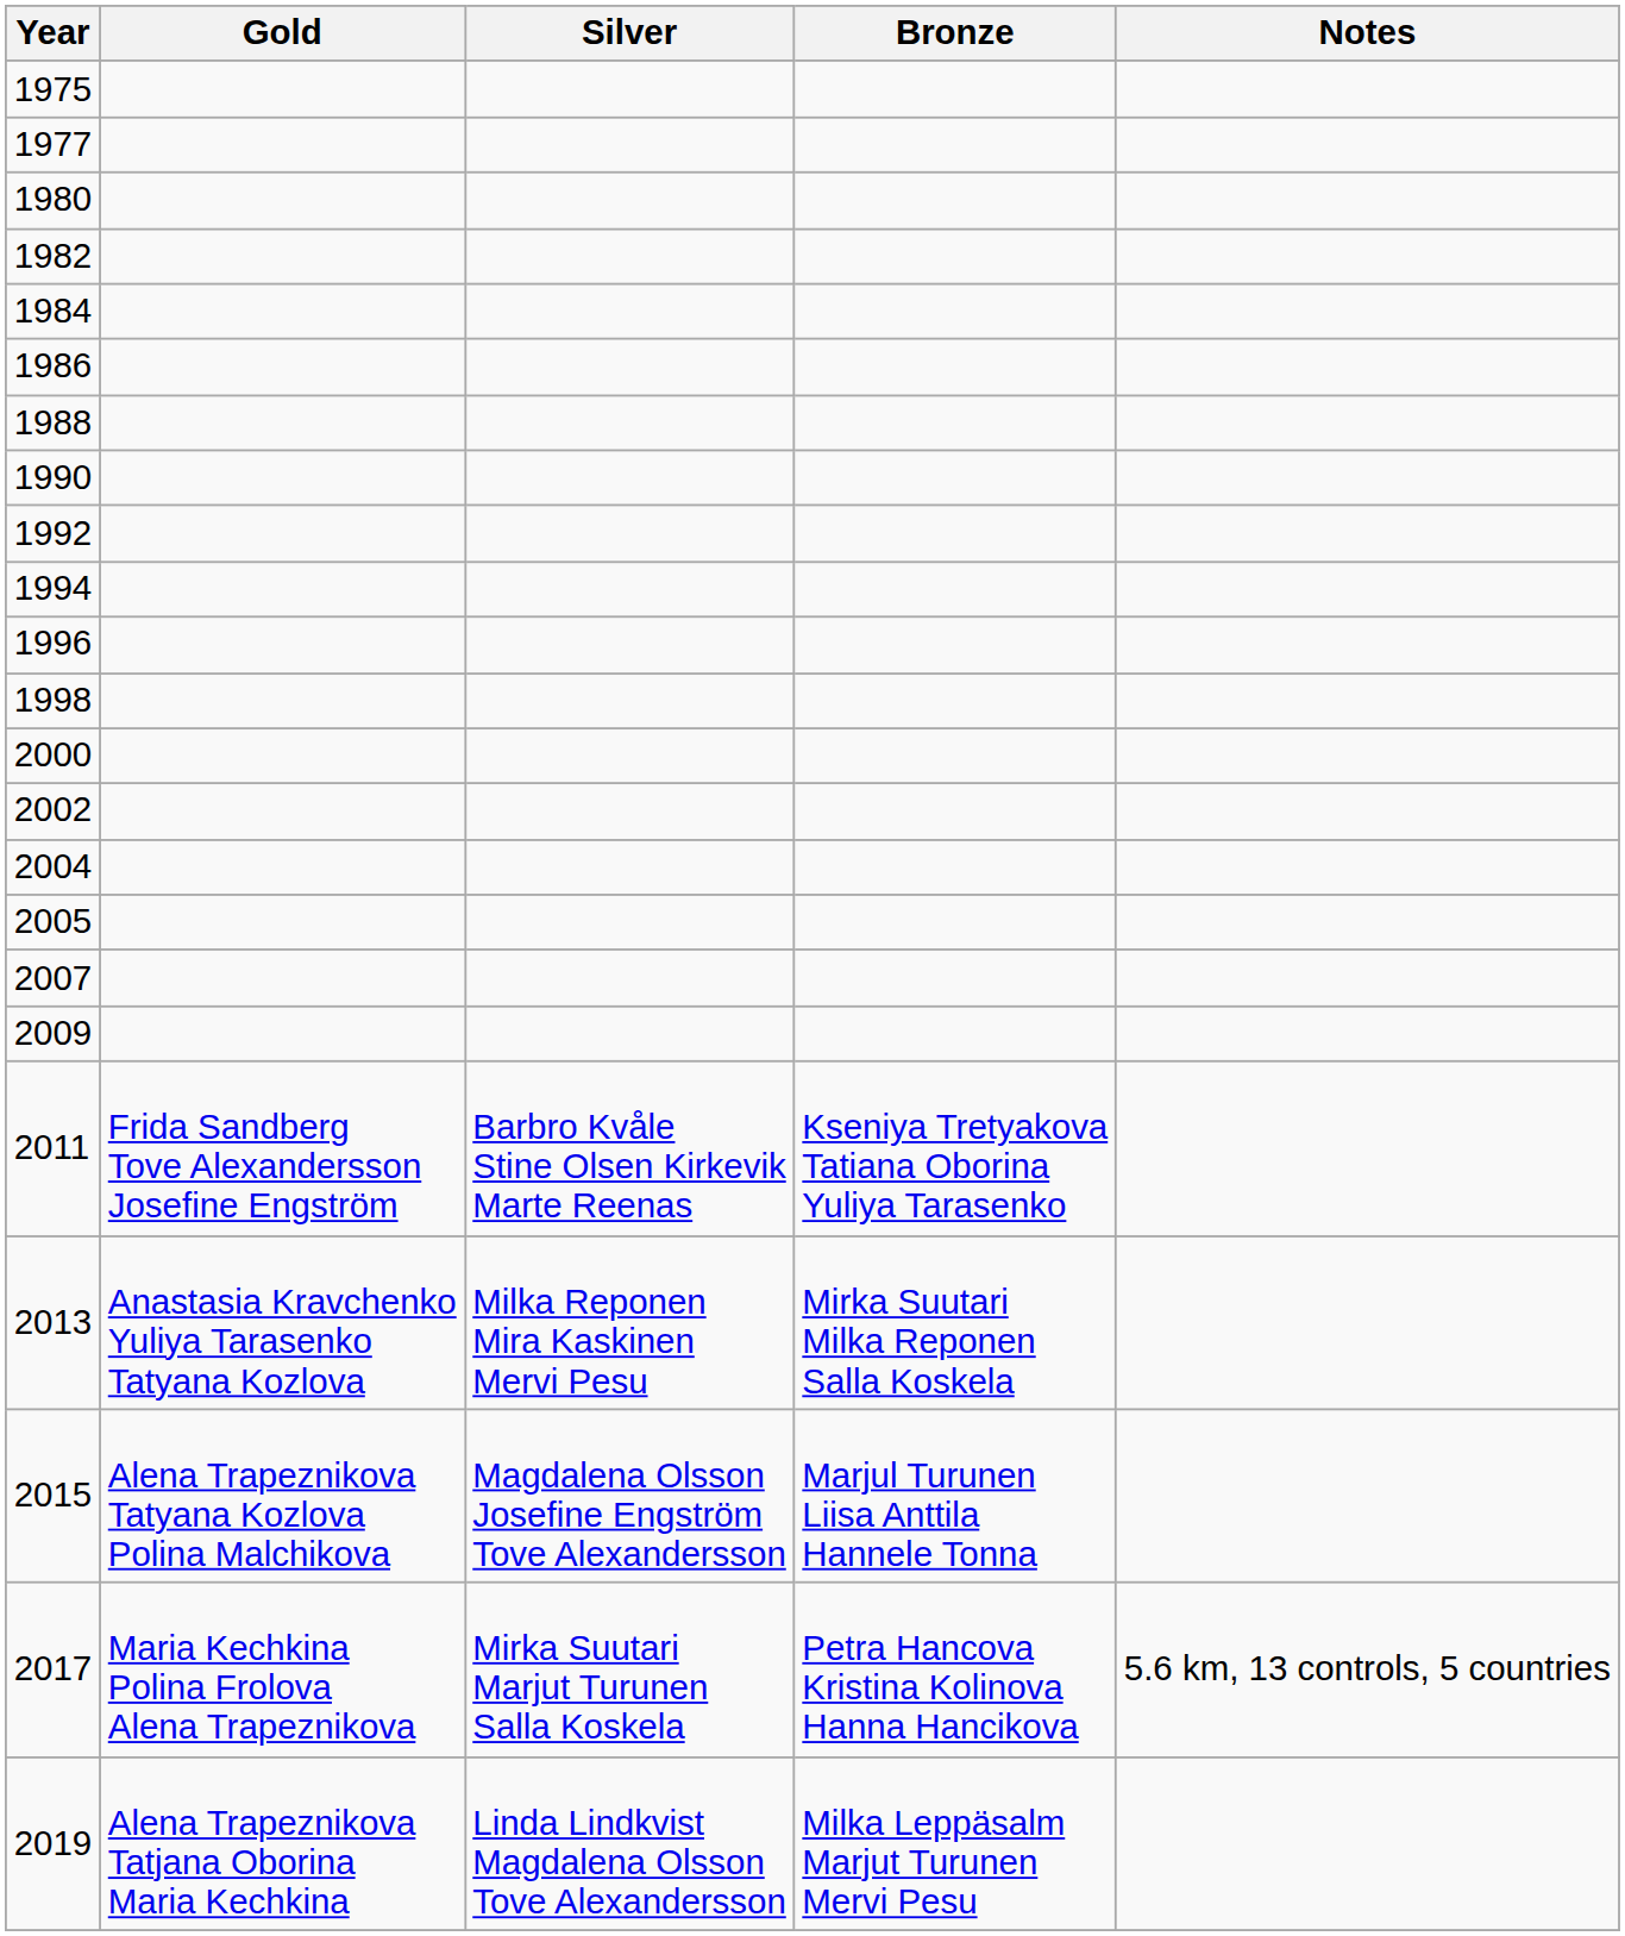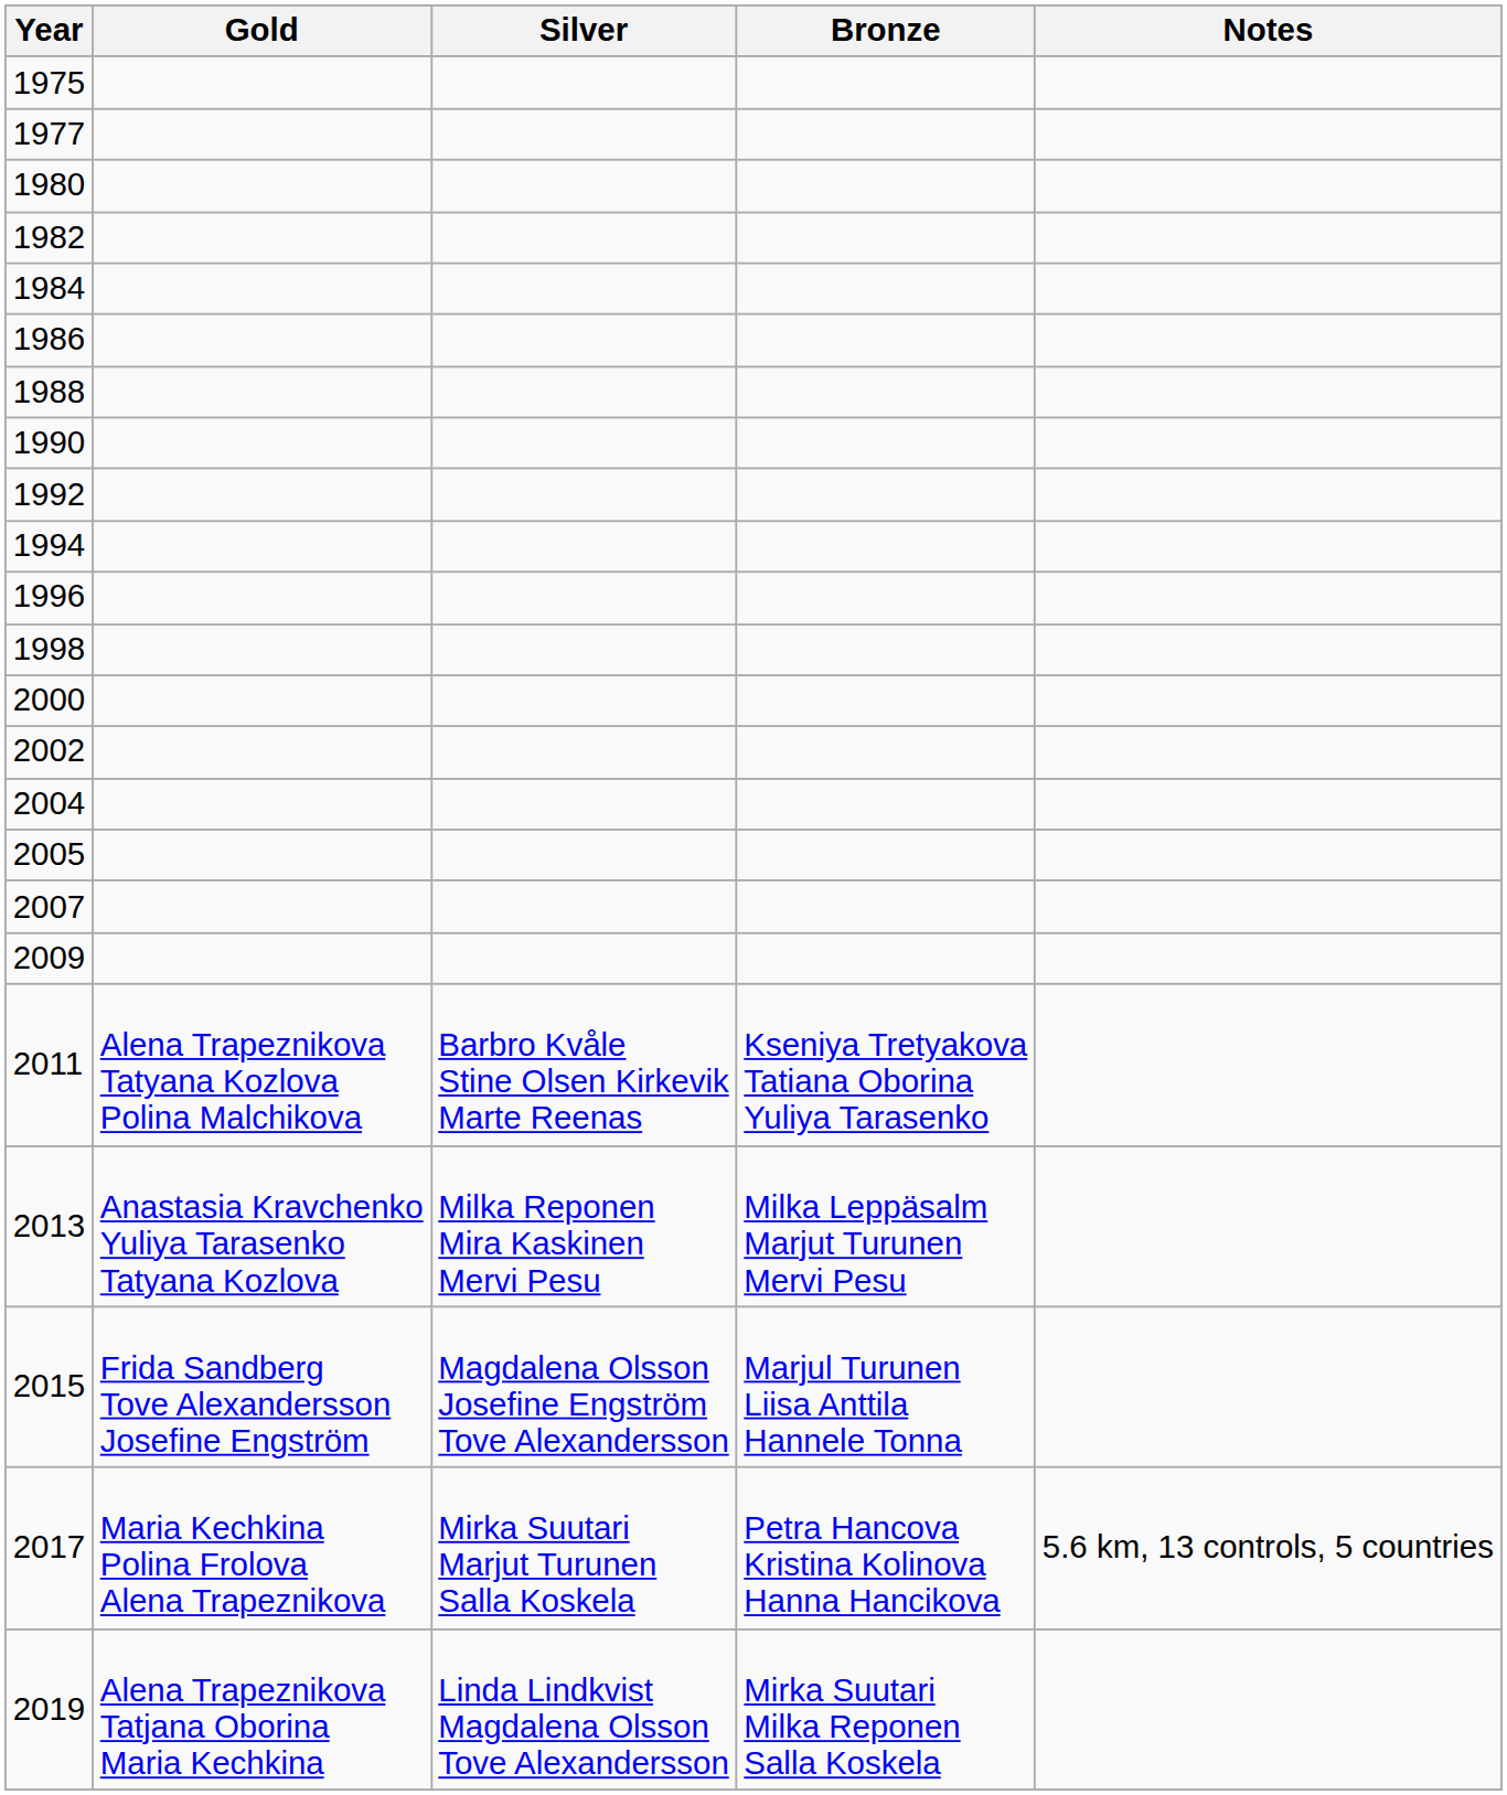 <table class="wikitable">
 <tr>
 <th>Year</th>
 <th>Gold</th>
 <th>Silver</th>
 <th>Bronze</th>
 <th>Notes</th>
 </tr>
 <tr>
 <td>1975</td>
 <td></td>
 <td></td>
 <td></td>
 <td></td>
 </tr>
 <tr>
 <td>1977</td>
 <td></td>
 <td></td>
 <td></td>
 <td></td>
 </tr>
 <tr>
 <td>1980</td>
 <td></td>
 <td></td>
 <td></td>
 <td></td>
 </tr>
 <tr>
 <td>1982</td>
 <td></td>
 <td></td>
 <td></td>
 <td></td>
 </tr>
 <tr>
 <td>1984</td>
 <td></td>
 <td></td>
 <td></td>
 <td></td>
 </tr>
 <tr>
 <td>1986</td>
 <td></td>
 <td></td>
 <td></td>
 <td></td>
 </tr>
 <tr>
 <td>1988</td>
 <td></td>
 <td></td>
 <td></td>
 <td></td>
 </tr>
 <tr>
 <td>1990</td>
 <td></td>
 <td></td>
 <td></td>
 <td></td>
 </tr>
 <tr>
 <td>1992</td>
 <td></td>
 <td></td>
 <td></td>
 <td></td>
 </tr>
 <tr>
 <td>1994</td>
 <td></td>
 <td></td>
 <td></td>
 <td></td>
 </tr>
 <tr>
 <td>1996</td>
 <td></td>
 <td></td>
 <td></td>
 <td></td>
 </tr>
 <tr>
 <td>1998</td>
 <td></td>
 <td></td>
 <td></td>
 <td></td>
 </tr>
 <tr>
 <td>2000</td>
 <td></td>
 <td></td>
 <td></td>
 <td></td>
 </tr>
 <tr>
 <td>2002</td>
 <td></td>
 <td></td>
 <td></td>
 <td></td>
 </tr>
 <tr>
 <td>2004</td>
 <td></td>
 <td></td>
 <td></td>
 <td></td>
 </tr>
 <tr>
 <td>2005</td>
 <td></td>
 <td></td>
 <td></td>
 <td></td>
 </tr>
 <tr>
 <td>2007</td>
 <td></td>
 <td></td>
 <td></td>
 <td></td>
 </tr>
 <tr>
 <td>2009</td>
 <td></td>
 <td></td>
 <td></td>
 <td></td>
 </tr>
 <tr>
 <td>2011</td>
-<td><br> <a href='#'>Frida Sandberg</a><br> <a href='#'>Tove Alexandersson</a><br> <a href='#'>Josefine Engström</a></td>
+<td><br> <a href='#'>Alena Trapeznikova</a><br> <a href='#'>Tatyana Kozlova</a><br> <a href='#'>Polina Malchikova</a></td>
 <td><br> <a href='#'>Barbro Kvåle</a><br> <a href='#'>Stine Olsen Kirkevik</a><br> <a href='#'>Marte Reenas</a></td>
 <td><br> <a href='#'>Kseniya Tretyakova</a><br> <a href='#'>Tatiana Oborina</a><br> <a href='#'>Yuliya Tarasenko</a></td>
 <td></td>
 </tr>
 <tr>
 <td>2013</td>
 <td><br> <a href='#'>Anastasia Kravchenko</a><br> <a href='#'>Yuliya Tarasenko</a><br> <a href='#'>Tatyana Kozlova</a></td>
 <td><br> <a href='#'>Milka Reponen</a><br> <a href='#'>Mira Kaskinen</a><br> <a href='#'>Mervi Pesu</a></td>
-<td><br> <a href='#'>Mirka Suutari</a><br> <a href='#'>Milka Reponen</a><br> <a href='#'>Salla Koskela</a></td>
+<td><br> <a href='#'>Milka Leppäsalm</a><br> <a href='#'>Marjut Turunen</a><br> <a href='#'>Mervi Pesu</a></td>
 <td></td>
 </tr>
 <tr>
 <td>2015 </td>
-<td><br> <a href='#'>Alena Trapeznikova</a><br> <a href='#'>Tatyana Kozlova</a><br> <a href='#'>Polina Malchikova</a></td>
+<td><br> <a href='#'>Frida Sandberg</a><br> <a href='#'>Tove Alexandersson</a><br> <a href='#'>Josefine Engström</a></td>
 <td><br> <a href='#'>Magdalena Olsson</a><br> <a href='#'>Josefine Engström</a><br> <a href='#'>Tove Alexandersson</a></td>
 <td><br> <a href='#'>Marjul Turunen</a><br> <a href='#'>Liisa Anttila</a><br> <a href='#'>Hannele Tonna</a></td>
 <td></td>
 </tr>
 <tr>
 <td>2017 </td>
 <td><br> <a href='#'>Maria Kechkina</a><br> <a href='#'>Polina Frolova</a><br> <a href='#'>Alena Trapeznikova</a></td>
 <td><br> <a href='#'>Mirka Suutari</a><br> <a href='#'>Marjut Turunen</a><br> <a href='#'>Salla Koskela</a></td>
 <td><br> <a href='#'>Petra Hancova</a><br> <a href='#'>Kristina Kolinova</a><br> <a href='#'>Hanna Hancikova</a></td>
 <td>5.6 km, 13 controls, 5 countries</td>
 </tr>
 <tr>
 <td>2019</td>
 <td><br> <a href='#'>Alena Trapeznikova</a><br> <a href='#'>Tatjana Oborina</a><br> <a href='#'>Maria Kechkina</a></td>
 <td><br> <a href='#'>Linda Lindkvist</a><br> <a href='#'>Magdalena Olsson</a><br> <a href='#'>Tove Alexandersson</a></td>
-<td><br> <a href='#'>Milka Leppäsalm</a><br> <a href='#'>Marjut Turunen</a><br> <a href='#'>Mervi Pesu</a></td>
+<td><br> <a href='#'>Mirka Suutari</a><br> <a href='#'>Milka Reponen</a><br> <a href='#'>Salla Koskela</a></td>
 <td></td>
 </tr>
 <tr>
 </tr>
 </table>
